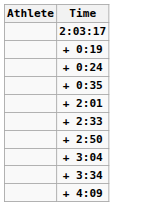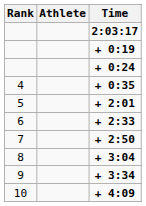 <table class="wikitable" style="font-size:95%;">
 <tr>
+<th>Rank</th>
 <th>Athlete</th>
 <th>Time</th>
 </tr>
 <tr>
+<td align="center"></td>
 <td></td>
 <td align="center"><strong>2:03:17</strong></td>
 </tr>
 <tr>
+<td align="center"></td>
 <td></td>
 <td align="center"><strong>+ 0:19</strong></td>
 </tr>
 <tr>
+<td align="center"></td>
 <td></td>
 <td align="center"><strong>+ 0:24</strong></td>
 </tr>
 <tr>
+<td align="center">4</td>
 <td></td>
 <td align="center"><strong>+ 0:35</strong></td>
 </tr>
 <tr>
+<td align="center">5</td>
 <td></td>
 <td align="center"><strong>+ 2:01</strong></td>
 </tr>
 <tr>
+<td align="center">6</td>
 <td></td>
 <td align="center"><strong>+ 2:33</strong></td>
 </tr>
 <tr>
+<td align="center">7</td>
 <td></td>
 <td align="center"><strong>+ 2:50</strong></td>
 </tr>
 <tr>
+<td align="center">8</td>
 <td></td>
 <td align="center"><strong>+ 3:04</strong></td>
 </tr>
 <tr>
+<td align="center">9</td>
 <td></td>
 <td align="center"><strong>+ 3:34</strong></td>
 </tr>
 <tr>
+<td align="center">10</td>
 <td></td>
 <td align="center"><strong>+ 4:09</strong></td>
 </tr>
 </table>
